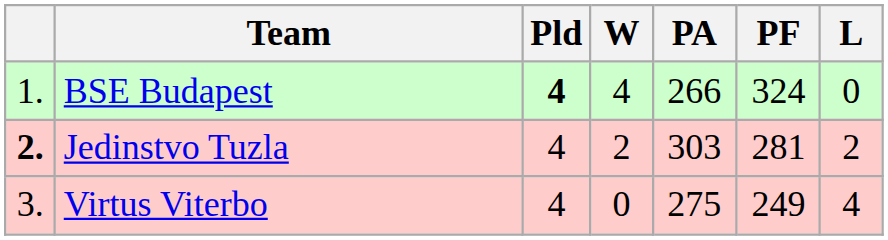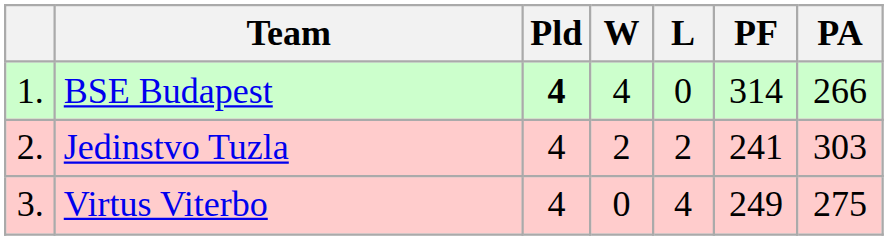 <table class=wikitable style="text-align:center">
 <tr>
 <th width=15></th>
 <th width=200>Team</th>
 <th width=20>Pld</th>
 <th width=20>W</th>
+<th width=20>L</th>
+<th width=30>PF</th>
 <th width=30>PA</th>
-<th width=30>PF</th>
-<th width=20>L</th>
 </tr>
 <tr style="background: #ccffcc;">
 <td>1.</td>
 <td align=left> <a href='#'>BSE Budapest</a></td>
 <td><strong>4</strong></td>
 <td>4</td>
+<td>0</td>
+<td>314</td>
 <td>266</td>
-<td>324</td>
-<td>0</td>
 </tr>
 <tr style="background: #ffcccc;">
-<td><strong>2.</strong></td>
+<td>2.</td>
 <td align=left> <a href='#'>Jedinstvo Tuzla</a></td>
 <td>4</td>
 <td>2</td>
+<td>2</td>
+<td>241</td>
 <td>303</td>
-<td>281</td>
-<td>2</td>
 </tr>
 <tr style="background: #ffcccc;">
 <td>3.</td>
 <td align=left> <a href='#'>Virtus Viterbo</a></td>
 <td>4</td>
 <td>0</td>
+<td>4</td>
+<td>249</td>
 <td>275</td>
-<td>249</td>
-<td>4</td>
 </tr>
 </table>
